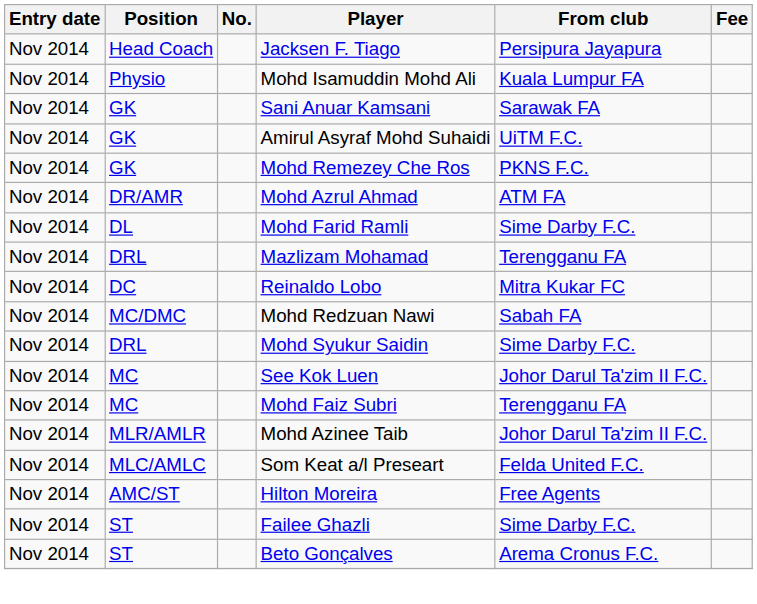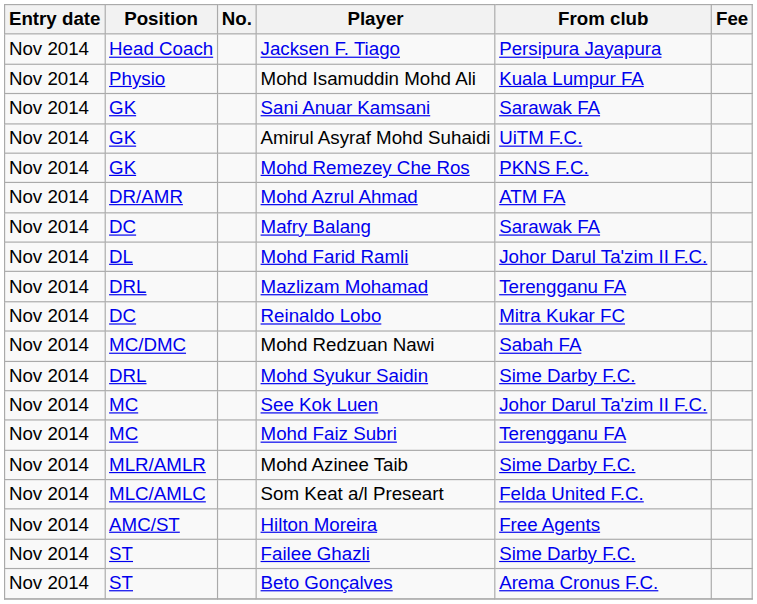 <table class="wikitable sortable">
 <tr>
 <th>Entry date</th>
 <th>Position</th>
 <th>No.</th>
 <th>Player</th>
 <th>From club</th>
 <th>Fee</th>
 </tr>
 <tr>
 <td>Nov 2014</td>
 <td><a href='#'>Head Coach</a></td>
 <td></td>
 <td> <a href='#'>Jacksen F. Tiago</a></td>
 <td><a href='#'>Persipura Jayapura</a></td>
 <td></td>
 </tr>
 <tr>
 <td>Nov 2014</td>
 <td><a href='#'>Physio</a></td>
 <td></td>
 <td> Mohd Isamuddin Mohd Ali</td>
 <td> <a href='#'>Kuala Lumpur FA</a></td>
 <td></td>
 </tr>
 <tr>
 <td>Nov 2014</td>
 <td><a href='#'>GK</a></td>
 <td></td>
 <td> <a href='#'>Sani Anuar Kamsani</a></td>
 <td> <a href='#'>Sarawak FA</a></td>
 <td></td>
 </tr>
 <tr>
 <td>Nov 2014</td>
 <td><a href='#'>GK</a></td>
 <td></td>
 <td> Amirul Asyraf Mohd Suhaidi</td>
 <td> <a href='#'>UiTM F.C.</a></td>
 <td></td>
 </tr>
 <tr>
 <td>Nov 2014</td>
 <td><a href='#'>GK</a></td>
 <td></td>
 <td> <a href='#'>Mohd Remezey Che Ros</a></td>
 <td> <a href='#'>PKNS F.C.</a></td>
 <td></td>
 </tr>
 <tr>
 <td>Nov 2014</td>
 <td><a href='#'>DR/AMR</a></td>
 <td></td>
 <td> <a href='#'>Mohd Azrul Ahmad</a></td>
 <td> <a href='#'>ATM FA</a></td>
 <td></td>
 </tr>
 <tr>
 <td>Nov 2014</td>
+<td><a href='#'>DC</a></td>
+<td></td>
+<td> <a href='#'>Mafry Balang</a></td>
+<td> <a href='#'>Sarawak FA</a></td>
+<td></td>
+</tr>
+<tr>
+<td>Nov 2014</td>
 <td><a href='#'>DL</a></td>
 <td></td>
 <td> <a href='#'>Mohd Farid Ramli</a></td>
-<td> <a href='#'>Sime Darby F.C.</a></td>
+<td> <a href='#'>Johor Darul Ta'zim II F.C.</a></td>
 <td></td>
 </tr>
 <tr>
 <td>Nov 2014</td>
 <td><a href='#'>DRL</a></td>
 <td></td>
 <td> <a href='#'>Mazlizam Mohamad</a></td>
 <td> <a href='#'>Terengganu FA</a></td>
 <td></td>
 </tr>
 <tr>
 <td>Nov 2014</td>
 <td><a href='#'>DC</a></td>
 <td></td>
 <td> <a href='#'>Reinaldo Lobo</a></td>
 <td> <a href='#'>Mitra Kukar FC</a></td>
 <td></td>
 </tr>
 <tr>
 <td>Nov 2014</td>
 <td><a href='#'>MC/DMC</a></td>
 <td></td>
 <td> Mohd Redzuan Nawi</td>
 <td> <a href='#'>Sabah FA</a></td>
 <td></td>
 </tr>
 <tr>
 <td>Nov 2014</td>
 <td><a href='#'>DRL</a></td>
 <td></td>
 <td> <a href='#'>Mohd Syukur Saidin</a></td>
 <td> <a href='#'>Sime Darby F.C.</a></td>
 <td></td>
 </tr>
 <tr>
 <td>Nov 2014</td>
 <td><a href='#'>MC</a></td>
 <td></td>
 <td> <a href='#'>See Kok Luen</a></td>
 <td> <a href='#'>Johor Darul Ta'zim II F.C.</a></td>
 <td></td>
 </tr>
 <tr>
 <td>Nov 2014</td>
 <td><a href='#'>MC</a></td>
 <td></td>
 <td> <a href='#'>Mohd Faiz Subri</a></td>
 <td> <a href='#'>Terengganu FA</a></td>
 <td></td>
 </tr>
 <tr>
 <td>Nov 2014</td>
 <td><a href='#'>MLR/AMLR</a></td>
 <td></td>
 <td> Mohd Azinee Taib</td>
-<td> <a href='#'>Johor Darul Ta'zim II F.C.</a></td>
+<td> <a href='#'>Sime Darby F.C.</a></td>
 <td></td>
 </tr>
 <tr>
 <td>Nov 2014</td>
 <td><a href='#'>MLC/AMLC</a></td>
 <td></td>
 <td> Som Keat a/l Preseart</td>
 <td> <a href='#'>Felda United F.C.</a></td>
 <td></td>
 </tr>
 <tr>
 <td>Nov 2014</td>
 <td><a href='#'>AMC/ST</a></td>
 <td></td>
 <td> <a href='#'>Hilton Moreira</a></td>
 <td><a href='#'>Free Agents</a></td>
 <td></td>
 </tr>
 <tr>
 <td>Nov 2014</td>
 <td><a href='#'>ST</a></td>
 <td></td>
 <td> <a href='#'>Failee Ghazli</a></td>
 <td> <a href='#'>Sime Darby F.C.</a></td>
 <td></td>
 </tr>
 <tr>
 <td>Nov 2014</td>
 <td><a href='#'>ST</a></td>
 <td></td>
 <td> <a href='#'>Beto Gonçalves</a></td>
 <td> <a href='#'>Arema Cronus F.C.</a></td>
 <td></td>
 </tr>
 <tr>
 </tr>
 </table>
